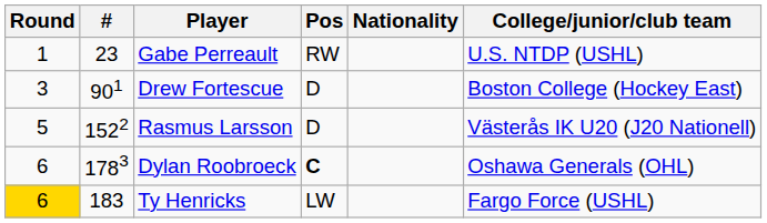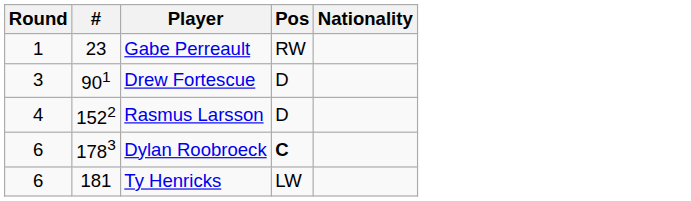 <table class="wikitable">
 <tr>
 <th>Round</th>
 <th>#</th>
 <th>Player</th>
 <th>Pos</th>
 <th>Nationality</th>
-<th>College/junior/club team</th>
 </tr>
 <tr>
 <td style="text-align:center;">1</td>
 <td style="text-align:center;">23</td>
 <td><a href='#'>Gabe Perreault</a></td>
 <td>RW</td>
 <td></td>
-<td><a href='#'>U.S. NTDP</a> (<a href='#'>USHL</a>)</td>
 </tr>
 <tr>
 <td style="text-align:center;">3</td>
 <td style="text-align:center;">90<sup>1</sup></td>
 <td><a href='#'>Drew Fortescue</a></td>
 <td>D</td>
 <td></td>
-<td><a href='#'>Boston College</a> (<a href='#'>Hockey East</a>)</td>
 </tr>
 <tr>
-<td style="text-align:center;">5</td>
+<td style="text-align:center;">4</td>
 <td style="text-align:center;">152<sup>2</sup></td>
 <td><a href='#'>Rasmus Larsson</a></td>
 <td>D</td>
 <td></td>
-<td><a href='#'>Västerås IK U20</a> (<a href='#'>J20 Nationell</a>)</td>
 </tr>
 <tr>
 <td style="text-align:center;">6</td>
 <td style="text-align:center;">178<sup>3</sup></td>
 <td><a href='#'>Dylan Roobroeck</a></td>
 <td><strong>C</strong></td>
 <td></td>
-<td><a href='#'>Oshawa Generals</a> (<a href='#'>OHL</a>)</td>
 </tr>
 <tr>
-<td style="background: gold; text-align:center;">6</td>
-<td style="text-align:center;">183</td>
+<td style="text-align:center;">6</td>
+<td style="text-align:center;">181</td>
 <td><a href='#'>Ty Henricks</a></td>
 <td>LW</td>
 <td></td>
-<td><a href='#'>Fargo Force</a> (<a href='#'>USHL</a>)</td>
 </tr>
 </table>
